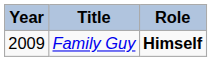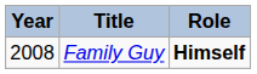 <table class="wikitable" style="font-size:95%;">
 <tr>
 <th style="background:#B0C4DE;">Year</th>
 <th style="background:#B0C4DE;">Title</th>
 <th style="background:#B0C4DE;">Role</th>
 </tr>
 <tr>
-<td>2009</td>
+<td>2008</td>
 <td><em><a href='#'>Family Guy</a></em></td>
 <td><strong>Himself</strong></td>
 </tr>
 </table>
